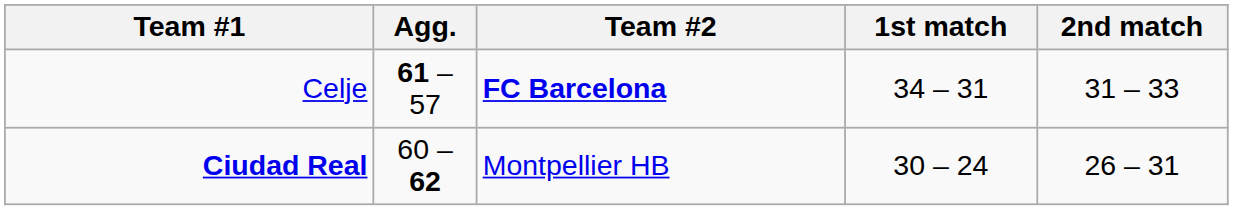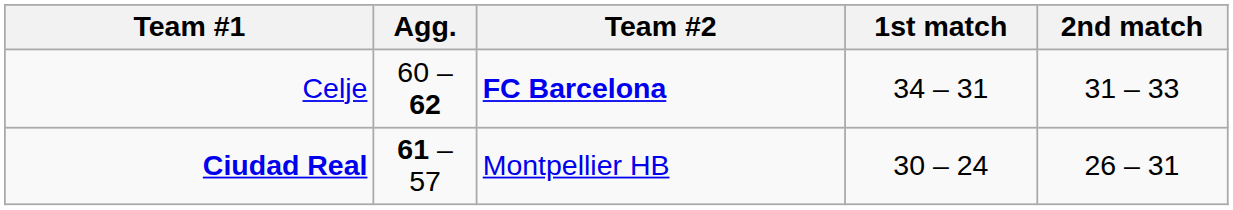 <table class=wikitable style="text-align:center">
 <tr>
 <th width=200>Team #1</th>
 <th width=50>Agg.</th>
 <th width=200>Team #2</th>
 <th width=100>1st match</th>
 <th width=100>2nd match</th>
 </tr>
 <tr>
 <td align=right><a href='#'>Celje</a> </td>
-<td><strong>61</strong> – 57</td>
+<td>60 – <strong>62</strong></td>
 <td align=left> <strong><a href='#'>FC Barcelona</a></strong></td>
 <td>34 – 31</td>
 <td>31 – 33</td>
 </tr>
 <tr>
 <td align=right><strong><a href='#'>Ciudad Real</a></strong> </td>
-<td>60 – <strong>62</strong></td>
+<td><strong>61</strong> – 57</td>
 <td align=left> <a href='#'>Montpellier HB</a></td>
 <td>30 – 24</td>
 <td>26 – 31</td>
 </tr>
 </table>
